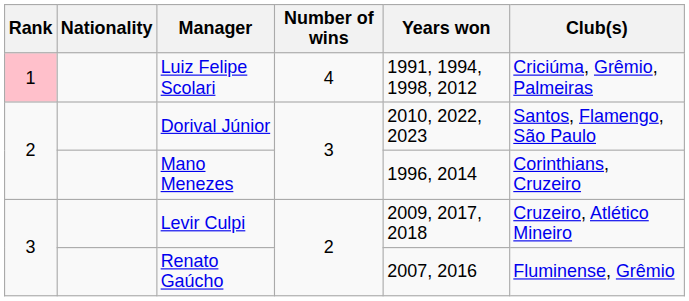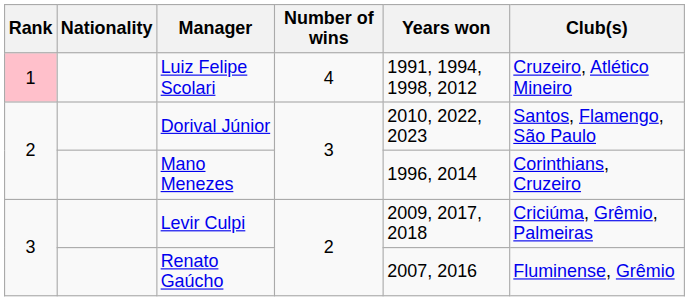 <table class="wikitable" style="text-align:center;">
 <tr>
 <th>Rank</th>
 <th>Nationality</th>
 <th>Manager</th>
 <th>Number of wins</th>
 <th>Years won</th>
 <th>Club(s)</th>
 </tr>
 <tr>
 <td style="background: pink;">1</td>
 <td></td>
 <td style="text-align:left;"><a href='#'>Luiz Felipe Scolari</a></td>
 <td>4</td>
 <td style="text-align:left;">1991, 1994, 1998, 2012</td>
-<td style="text-align:left;"><a href='#'>Criciúma</a>, <a href='#'>Grêmio</a>, <a href='#'>Palmeiras</a></td>
+<td style="text-align:left;"><a href='#'>Cruzeiro</a>, <a href='#'>Atlético Mineiro</a></td>
 </tr>
 <tr>
 <td rowspan="2">2</td>
 <td></td>
 <td style="text-align:left;"><a href='#'>Dorival Júnior</a></td>
 <td rowspan="2">3</td>
 <td style="text-align:left;">2010, 2022, 2023</td>
 <td style="text-align:left;"><a href='#'>Santos</a>, <a href='#'>Flamengo</a>, <a href='#'>São Paulo</a></td>
 </tr>
 <tr>
 <td></td>
 <td style="text-align:left;"><a href='#'>Mano Menezes</a></td>
 <td style="text-align:left;">1996, 2014</td>
 <td style="text-align:left;"><a href='#'>Corinthians</a>, <a href='#'>Cruzeiro</a></td>
 </tr>
 <tr>
 <td rowspan="2">3</td>
 <td></td>
 <td style="text-align:left;"><a href='#'>Levir Culpi</a></td>
 <td rowspan="2">2</td>
 <td style="text-align:left;">2009, 2017, 2018</td>
-<td style="text-align:left;"><a href='#'>Cruzeiro</a>, <a href='#'>Atlético Mineiro</a></td>
+<td style="text-align:left;"><a href='#'>Criciúma</a>, <a href='#'>Grêmio</a>, <a href='#'>Palmeiras</a></td>
 </tr>
 <tr>
 <td></td>
 <td style="text-align:left;"><a href='#'>Renato Gaúcho</a></td>
 <td style="text-align:left;">2007, 2016</td>
 <td style="text-align:left;"><a href='#'>Fluminense</a>, <a href='#'>Grêmio</a></td>
 </tr>
 </table>
